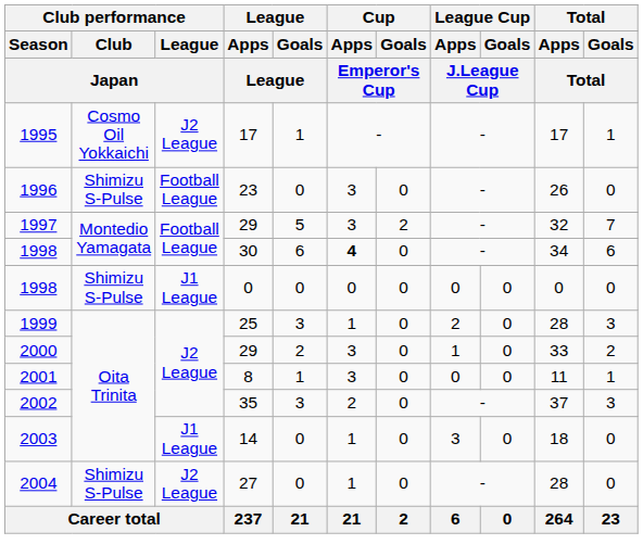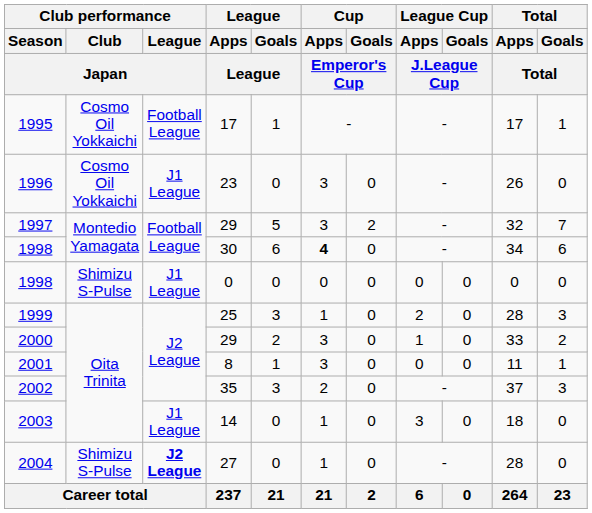 <table class="wikitable" style="text-align:center">
 <tr>
 <th colspan=3>Club performance</th>
 <th colspan=2>League</th>
 <th colspan=2>Cup</th>
 <th colspan=2>League Cup</th>
 <th colspan=2>Total</th>
 </tr>
 <tr>
 <th>Season</th>
 <th>Club</th>
 <th>League</th>
 <th>Apps</th>
 <th>Goals</th>
 <th>Apps</th>
 <th>Goals</th>
 <th>Apps</th>
 <th>Goals</th>
 <th>Apps</th>
 <th>Goals</th>
 </tr>
 <tr>
 <th colspan=3>Japan</th>
 <th colspan=2>League</th>
 <th colspan=2><a href='#'>Emperor's Cup</a></th>
 <th colspan=2><a href='#'>J.League Cup</a></th>
 <th colspan=2>Total</th>
 </tr>
 <tr>
 <td><a href='#'>1995</a></td>
 <td><a href='#'>Cosmo Oil Yokkaichi</a></td>
-<td><a href='#'>J2 League</a></td>
+<td><a href='#'>Football League</a></td>
 <td>17</td>
 <td>1</td>
 <td colspan="2">-</td>
 <td colspan="2">-</td>
 <td>17</td>
 <td>1</td>
 </tr>
 <tr>
 <td><a href='#'>1996</a></td>
-<td><a href='#'>Shimizu S-Pulse</a></td>
-<td><a href='#'>Football League</a></td>
+<td><a href='#'>Cosmo Oil Yokkaichi</a></td>
+<td><a href='#'>J1 League</a></td>
 <td>23</td>
 <td>0</td>
 <td>3</td>
 <td>0</td>
 <td colspan="2">-</td>
 <td>26</td>
 <td>0</td>
 </tr>
 <tr>
 <td><a href='#'>1997</a></td>
 <td rowspan="2"><a href='#'>Montedio Yamagata</a></td>
 <td rowspan="2"><a href='#'>Football League</a></td>
 <td>29</td>
 <td>5</td>
 <td>3</td>
 <td>2</td>
 <td colspan="2">-</td>
 <td>32</td>
 <td>7</td>
 </tr>
 <tr>
 <td><a href='#'>1998</a></td>
 <td>30</td>
 <td>6</td>
 <td><strong>4</strong></td>
 <td>0</td>
 <td colspan="2">-</td>
 <td>34</td>
 <td>6</td>
 </tr>
 <tr>
 <td><a href='#'>1998</a></td>
 <td><a href='#'>Shimizu S-Pulse</a></td>
 <td><a href='#'>J1 League</a></td>
 <td>0</td>
 <td>0</td>
 <td>0</td>
 <td>0</td>
 <td>0</td>
 <td>0</td>
 <td>0</td>
 <td>0</td>
 </tr>
 <tr>
 <td><a href='#'>1999</a></td>
 <td rowspan="5"><a href='#'>Oita Trinita</a></td>
 <td rowspan="4"><a href='#'>J2 League</a></td>
 <td>25</td>
 <td>3</td>
 <td>1</td>
 <td>0</td>
 <td>2</td>
 <td>0</td>
 <td>28</td>
 <td>3</td>
 </tr>
 <tr>
 <td><a href='#'>2000</a></td>
 <td>29</td>
 <td>2</td>
 <td>3</td>
 <td>0</td>
 <td>1</td>
 <td>0</td>
 <td>33</td>
 <td>2</td>
 </tr>
 <tr>
 <td><a href='#'>2001</a></td>
 <td>8</td>
 <td>1</td>
 <td>3</td>
 <td>0</td>
 <td>0</td>
 <td>0</td>
 <td>11</td>
 <td>1</td>
 </tr>
 <tr>
 <td><a href='#'>2002</a></td>
 <td>35</td>
 <td>3</td>
 <td>2</td>
 <td>0</td>
 <td colspan="2">-</td>
 <td>37</td>
 <td>3</td>
 </tr>
 <tr>
 <td><a href='#'>2003</a></td>
 <td><a href='#'>J1 League</a></td>
 <td>14</td>
 <td>0</td>
 <td>1</td>
 <td>0</td>
 <td>3</td>
 <td>0</td>
 <td>18</td>
 <td>0</td>
 </tr>
 <tr>
 <td><a href='#'>2004</a></td>
 <td><a href='#'>Shimizu S-Pulse</a></td>
-<td><a href='#'>J2 League</a></td>
+<td><strong><a href='#'>J2 League</a></strong></td>
 <td>27</td>
 <td>0</td>
 <td>1</td>
 <td>0</td>
 <td colspan="2">-</td>
 <td>28</td>
 <td>0</td>
 </tr>
 <tr>
 <th colspan=3>Career total</th>
 <th>237</th>
 <th>21</th>
 <th>21</th>
 <th>2</th>
 <th>6</th>
 <th>0</th>
 <th>264</th>
 <th>23</th>
 </tr>
 </table>
